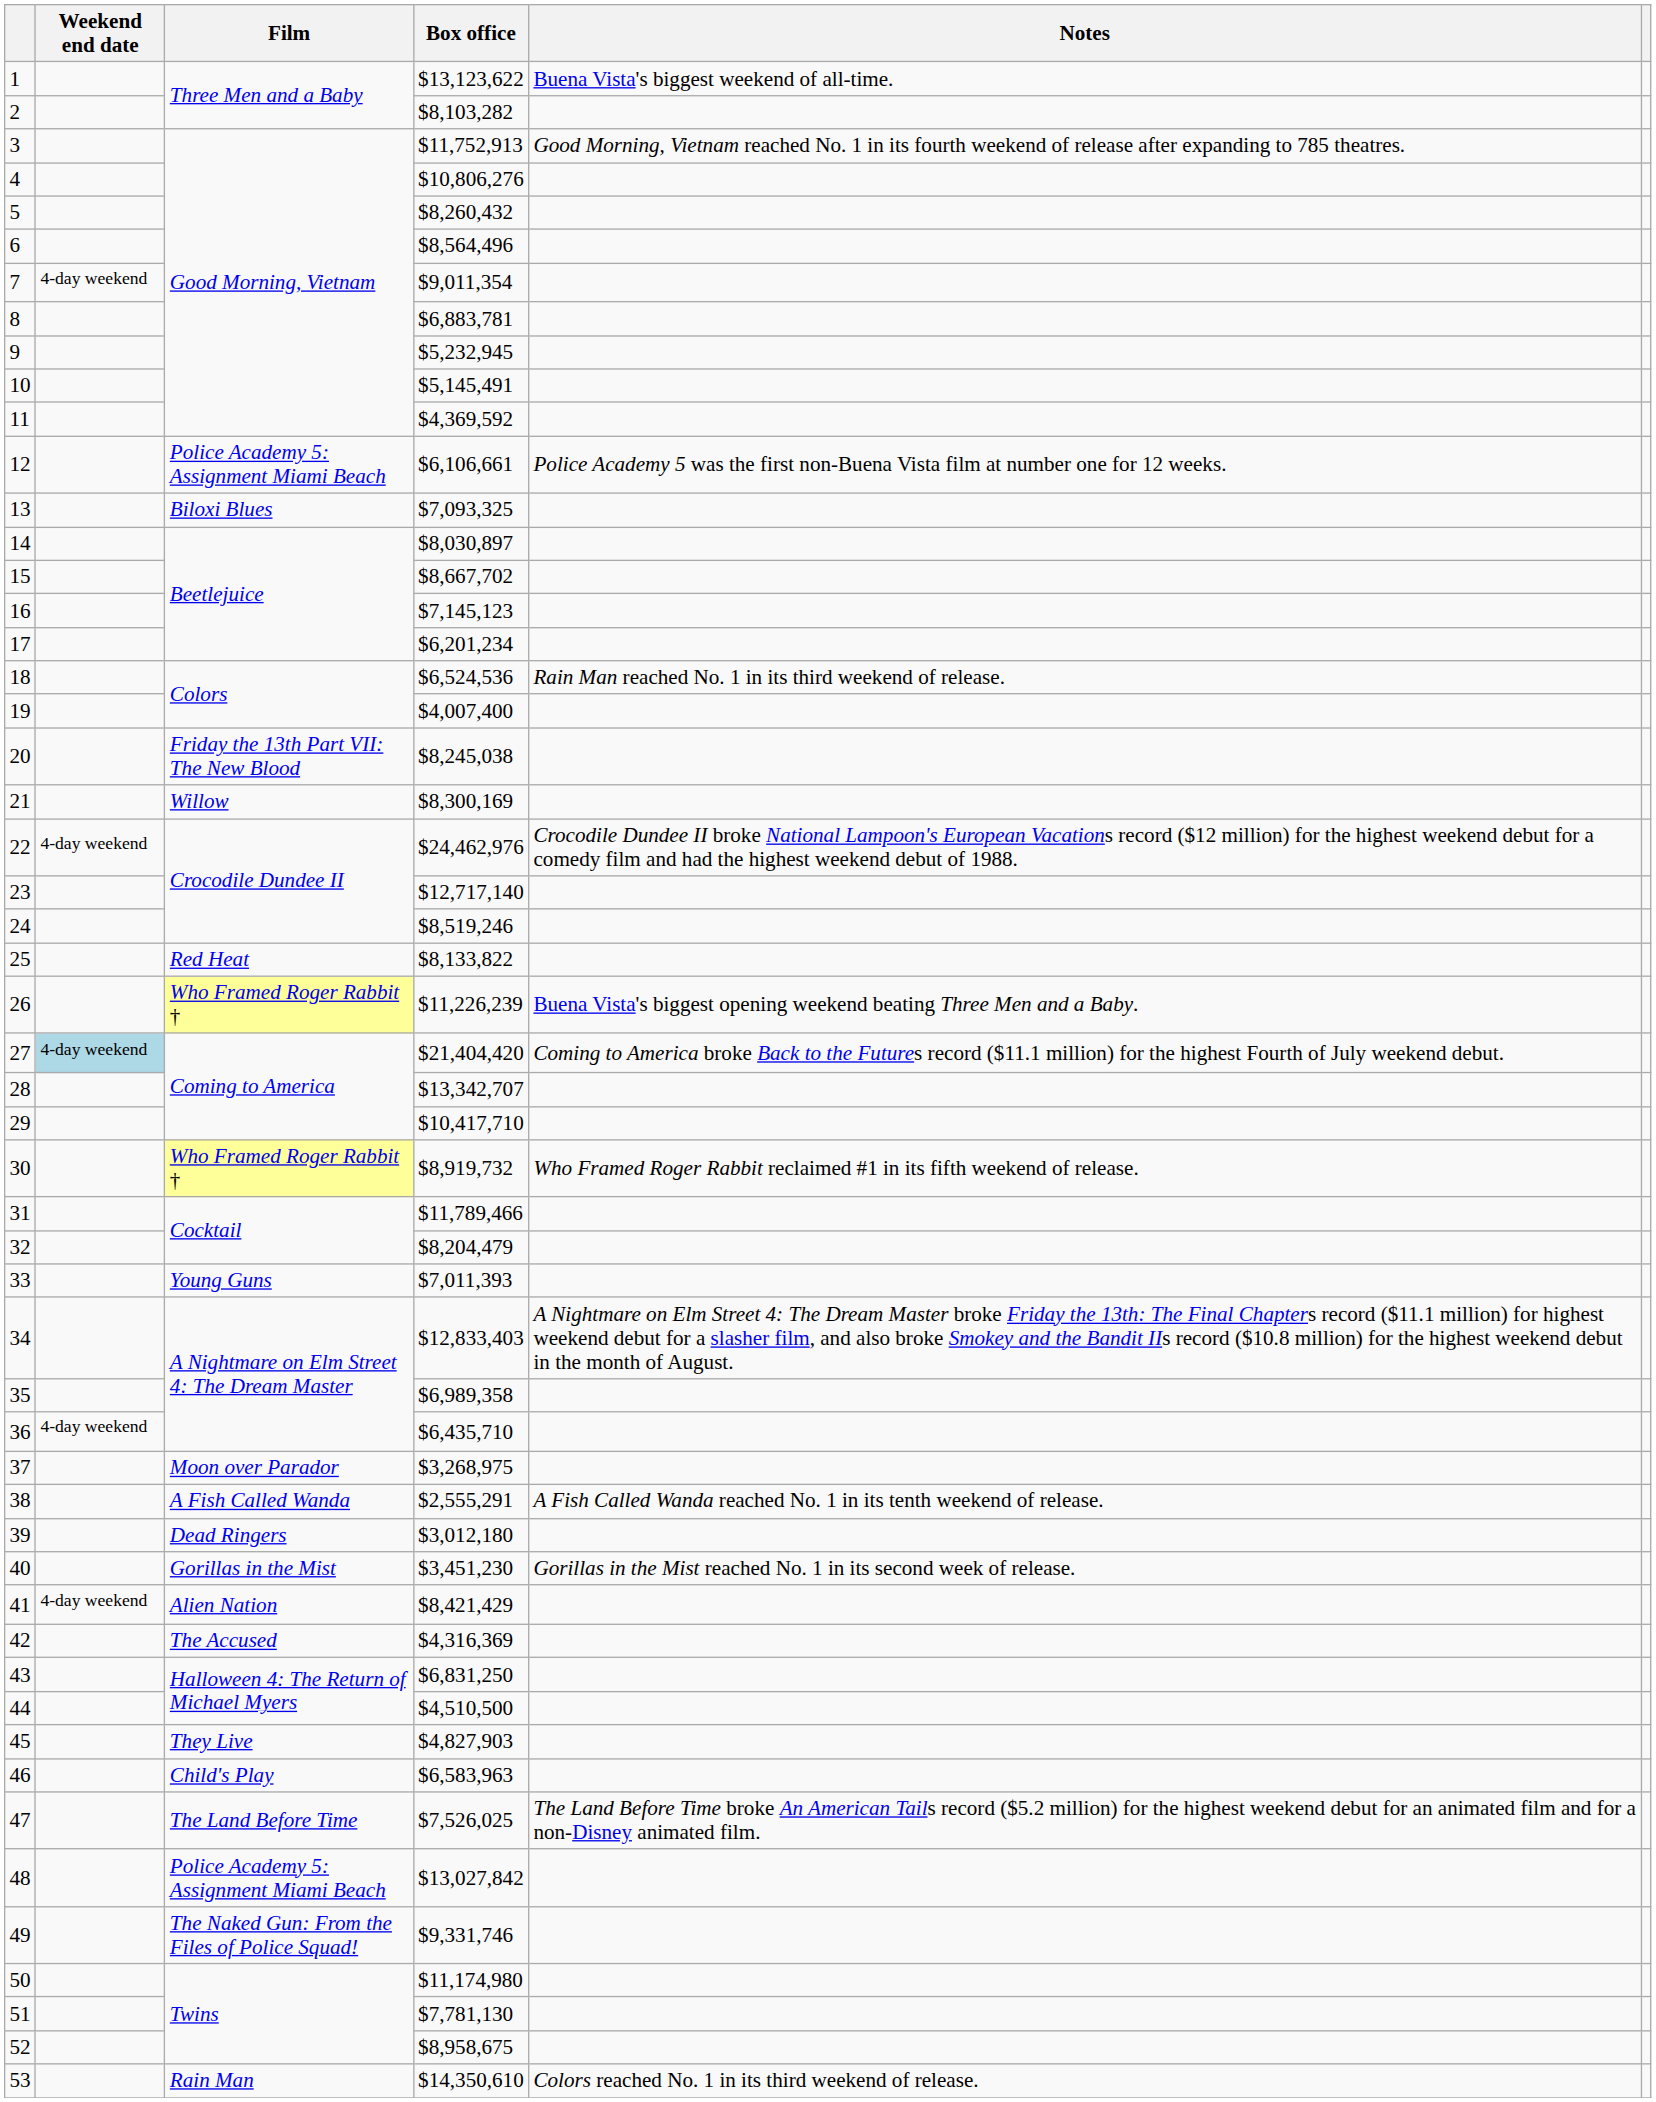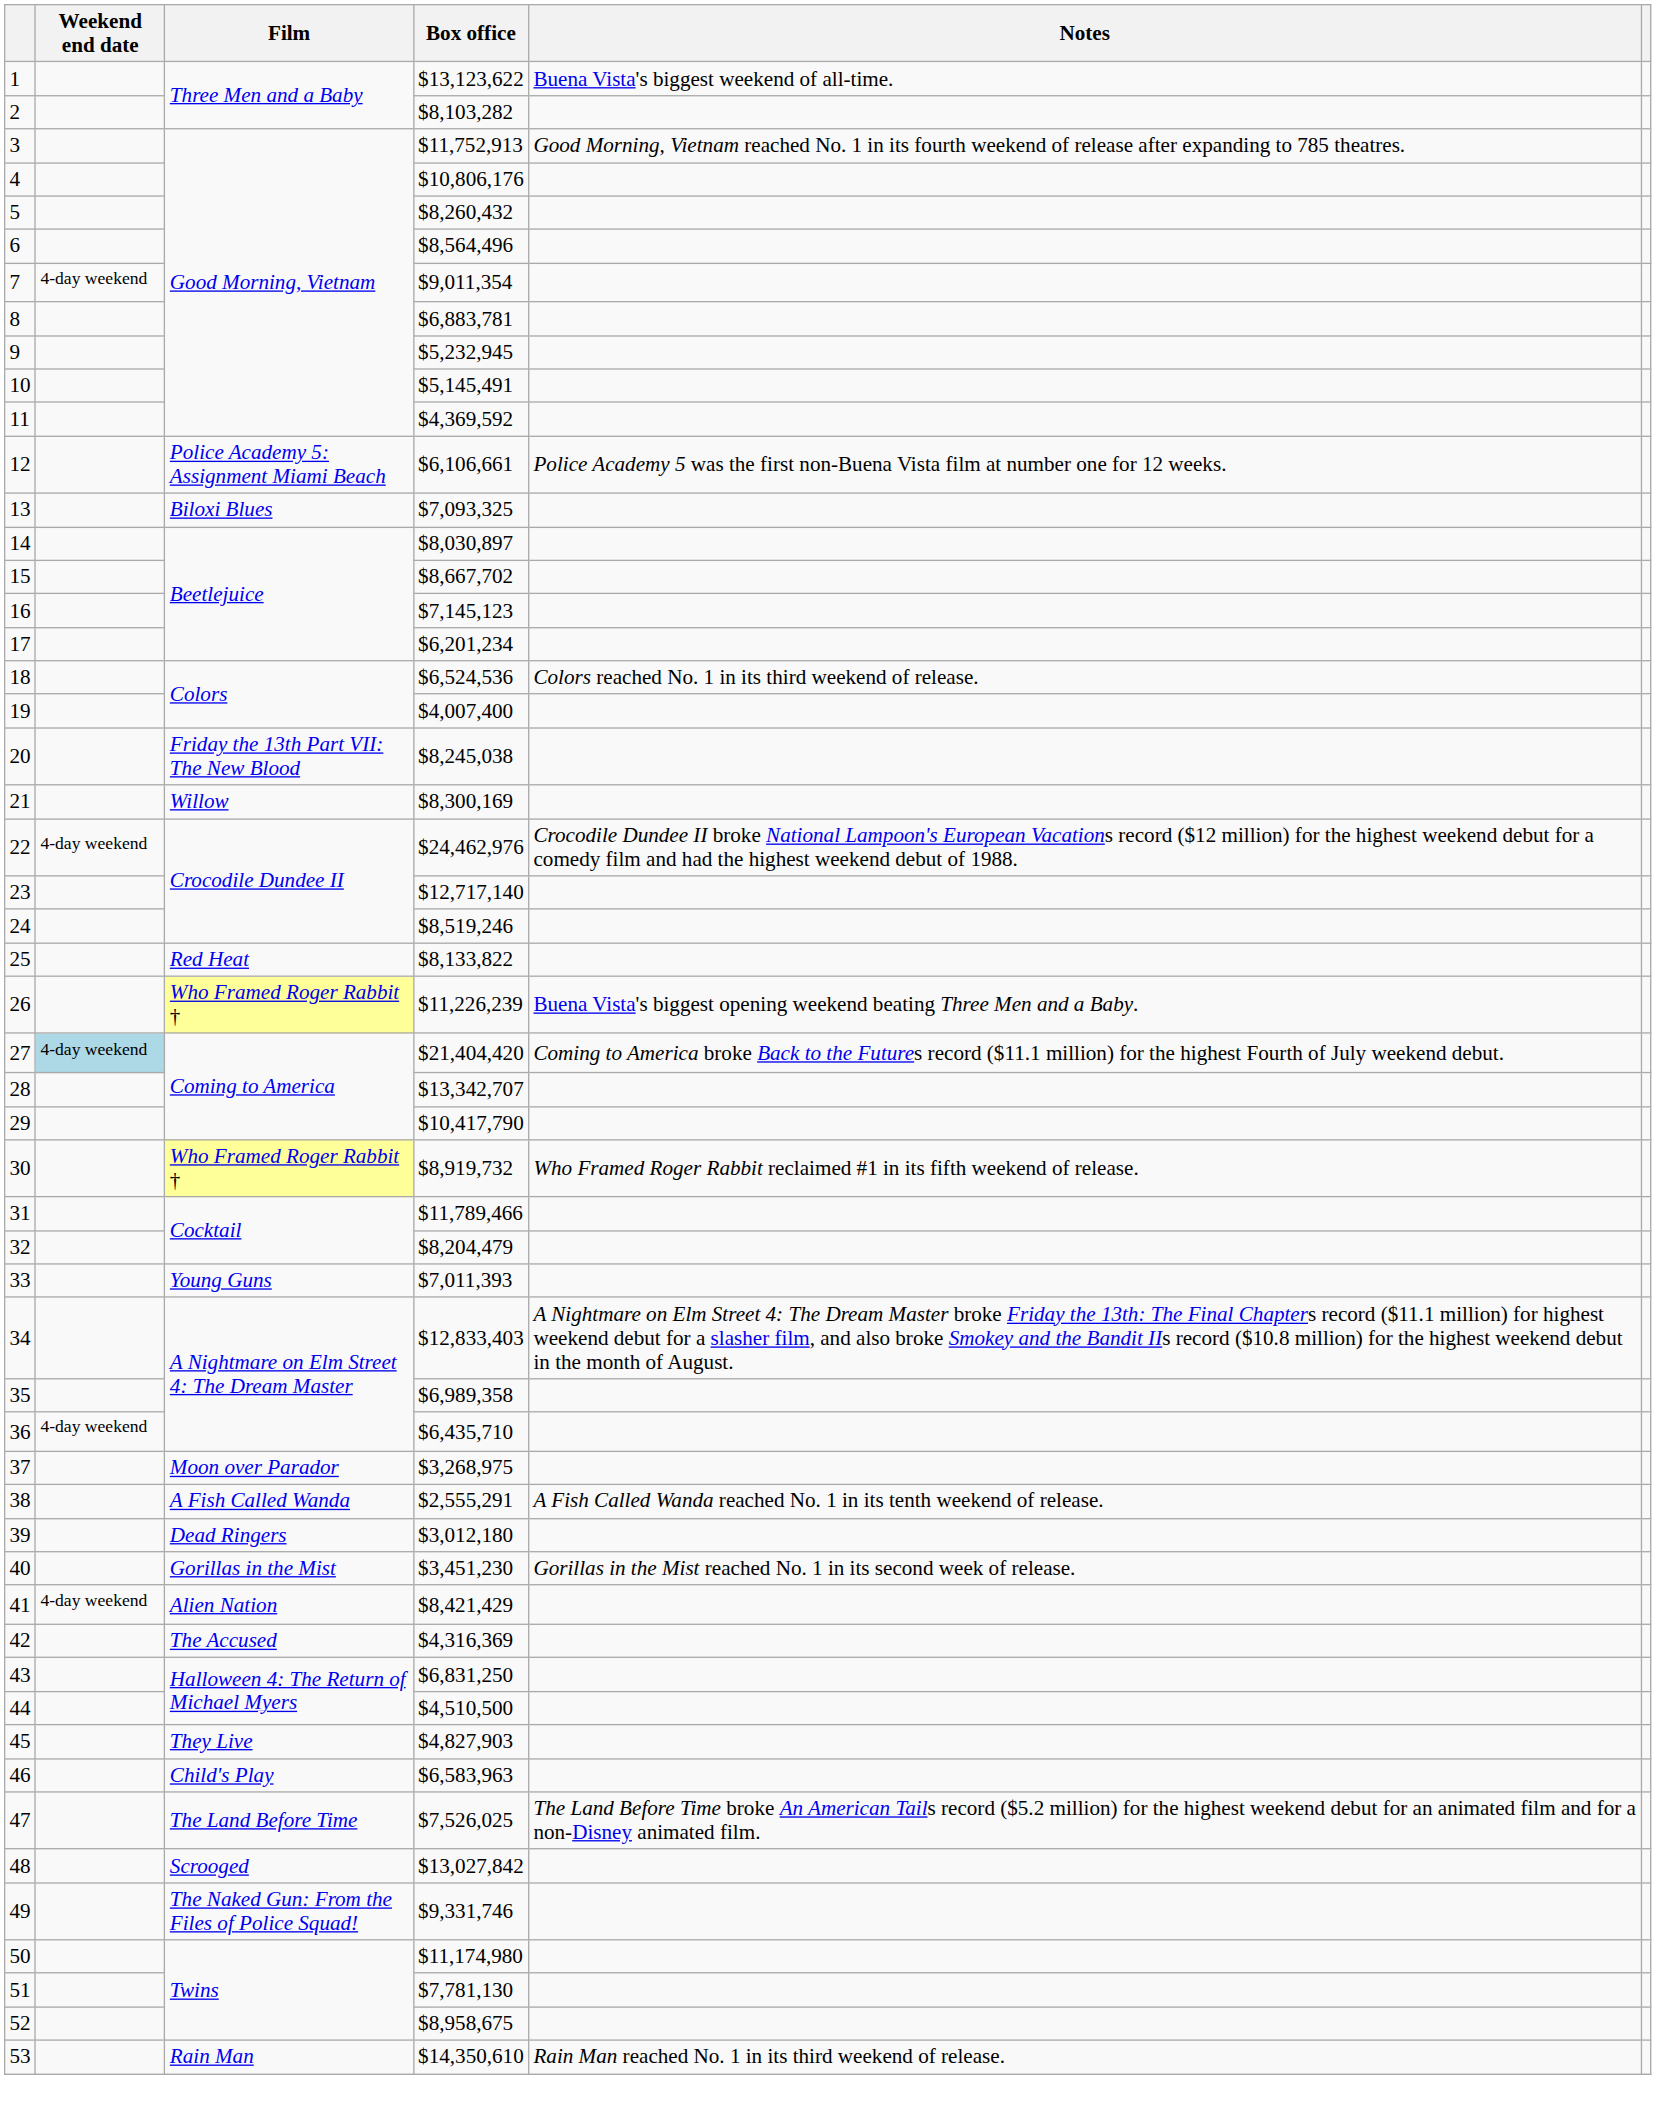 <table class="wikitable sortable">
 <tr>
 <th></th>
 <th>Weekend end date</th>
 <th>Film</th>
 <th>Box office</th>
 <th>Notes</th>
 <th class="unsortable"></th>
 </tr>
 <tr>
 <td>1</td>
 <td></td>
 <td rowspan="2"><em><a href='#'>Three Men and a Baby</a></em></td>
 <td>$13,123,622</td>
 <td><a href='#'>Buena Vista</a>'s biggest weekend of all-time.</td>
 <td></td>
 </tr>
 <tr>
 <td>2</td>
 <td></td>
 <td>$8,103,282</td>
 <td></td>
 <td></td>
 </tr>
 <tr>
 <td>3</td>
 <td></td>
 <td rowspan="9"><em><a href='#'>Good Morning, Vietnam</a></em></td>
 <td>$11,752,913</td>
 <td><em>Good Morning, Vietnam</em> reached No. 1 in its fourth weekend of  release after expanding to 785 theatres.</td>
 <td></td>
 </tr>
 <tr>
 <td>4</td>
 <td></td>
-<td>$10,806,276</td>
+<td>$10,806,176</td>
 <td></td>
 <td></td>
 </tr>
 <tr>
 <td>5</td>
 <td></td>
 <td>$8,260,432</td>
 <td></td>
 <td></td>
 </tr>
 <tr>
 <td>6</td>
 <td></td>
 <td>$8,564,496</td>
 <td></td>
 <td></td>
 </tr>
 <tr>
 <td>7</td>
 <td><sup>4-day weekend</sup></td>
 <td>$9,011,354</td>
 <td></td>
 <td></td>
 </tr>
 <tr>
 <td>8</td>
 <td></td>
 <td>$6,883,781</td>
 <td></td>
 <td></td>
 </tr>
 <tr>
 <td>9</td>
 <td></td>
 <td>$5,232,945</td>
 <td></td>
 <td></td>
 </tr>
 <tr>
 <td>10</td>
 <td></td>
 <td>$5,145,491</td>
 <td></td>
 <td></td>
 </tr>
 <tr>
 <td>11</td>
 <td></td>
 <td>$4,369,592</td>
 <td></td>
 <td></td>
 </tr>
 <tr>
 <td>12</td>
 <td></td>
 <td><em><a href='#'>Police Academy 5: Assignment Miami Beach</a></em></td>
 <td>$6,106,661</td>
 <td><em>Police Academy 5</em> was the first non-Buena Vista film at number one for 12 weeks.</td>
 <td></td>
 </tr>
 <tr>
 <td>13</td>
 <td></td>
 <td><em><a href='#'>Biloxi Blues</a></em></td>
 <td>$7,093,325</td>
 <td></td>
 <td></td>
 </tr>
 <tr>
 <td>14</td>
 <td></td>
 <td rowspan="4"><em><a href='#'>Beetlejuice</a></em></td>
 <td>$8,030,897</td>
 <td></td>
 <td></td>
 </tr>
 <tr>
 <td>15</td>
 <td></td>
 <td>$8,667,702</td>
 <td></td>
 <td></td>
 </tr>
 <tr>
 <td>16</td>
 <td></td>
 <td>$7,145,123</td>
 <td></td>
 <td></td>
 </tr>
 <tr>
 <td>17</td>
 <td></td>
 <td>$6,201,234</td>
 <td></td>
 <td></td>
 </tr>
 <tr>
 <td>18</td>
 <td></td>
 <td rowspan="2"><em><a href='#'>Colors</a></em></td>
 <td>$6,524,536</td>
-<td><em>Rain Man</em> reached No. 1 in its third weekend of release.</td>
+<td><em>Colors</em> reached No. 1 in its third weekend of release.</td>
 <td></td>
 </tr>
 <tr>
 <td>19</td>
 <td></td>
 <td>$4,007,400</td>
 <td></td>
 <td></td>
 </tr>
 <tr>
 <td>20</td>
 <td></td>
 <td><em><a href='#'>Friday the 13th Part VII: The New Blood</a></em></td>
 <td>$8,245,038</td>
 <td></td>
 <td></td>
 </tr>
 <tr>
 <td>21</td>
 <td></td>
 <td><em><a href='#'>Willow</a></em></td>
 <td>$8,300,169</td>
 <td></td>
 <td></td>
 </tr>
 <tr>
 <td>22</td>
 <td><sup>4-day weekend</sup></td>
 <td rowspan="3"><em><a href='#'>Crocodile Dundee II</a></em></td>
 <td>$24,462,976</td>
 <td><em>Crocodile Dundee II</em> broke <em><a href='#'>National Lampoon's European Vacation</a></em>s record ($12 million) for the highest weekend debut for a comedy film and had the highest weekend debut of 1988.</td>
 <td></td>
 </tr>
 <tr>
 <td>23</td>
 <td></td>
 <td>$12,717,140</td>
 <td></td>
 <td></td>
 </tr>
 <tr>
 <td>24</td>
 <td></td>
 <td>$8,519,246</td>
 <td></td>
 <td></td>
 </tr>
 <tr>
 <td>25</td>
 <td></td>
 <td><em><a href='#'>Red Heat</a></em></td>
 <td>$8,133,822</td>
 <td></td>
 <td></td>
 </tr>
 <tr>
 <td>26</td>
 <td></td>
 <td style="background-color:#FFFF99"><em><a href='#'>Who Framed Roger Rabbit</a></em> †</td>
 <td>$11,226,239</td>
 <td><a href='#'>Buena Vista</a>'s biggest opening weekend beating <em>Three Men and a Baby</em>.</td>
 <td></td>
 </tr>
 <tr>
 <td>27</td>
 <td style="background: lightblue;"><sup>4-day weekend</sup></td>
 <td rowspan="3"><em><a href='#'>Coming to America</a></em></td>
 <td>$21,404,420</td>
 <td><em>Coming to America</em> broke <em><a href='#'>Back to the Future</a></em>s record ($11.1 million) for the highest Fourth of July weekend debut.</td>
 <td></td>
 </tr>
 <tr>
 <td>28</td>
 <td></td>
 <td>$13,342,707</td>
 <td></td>
 <td></td>
 </tr>
 <tr>
 <td>29</td>
 <td></td>
-<td>$10,417,710</td>
+<td>$10,417,790</td>
 <td></td>
 <td></td>
 </tr>
 <tr>
 <td>30</td>
 <td></td>
 <td style="background-color:#FFFF99"><em><a href='#'>Who Framed Roger Rabbit</a></em> †</td>
 <td>$8,919,732</td>
 <td><em>Who Framed Roger Rabbit</em> reclaimed #1 in its fifth weekend of release.</td>
 <td></td>
 </tr>
 <tr>
 <td>31</td>
 <td></td>
 <td rowspan="2"><em><a href='#'>Cocktail</a></em></td>
 <td>$11,789,466</td>
 <td></td>
 <td></td>
 </tr>
 <tr>
 <td>32</td>
 <td></td>
 <td>$8,204,479</td>
 <td></td>
 <td></td>
 </tr>
 <tr>
 <td>33</td>
 <td></td>
 <td><em><a href='#'>Young Guns</a></em></td>
 <td>$7,011,393</td>
 <td></td>
 <td></td>
 </tr>
 <tr>
 <td>34</td>
 <td></td>
 <td rowspan="3"><em><a href='#'>A Nightmare on Elm Street 4: The Dream Master</a></em></td>
 <td>$12,833,403</td>
 <td><em>A Nightmare on Elm Street 4: The Dream Master</em> broke <em><a href='#'>Friday the 13th: The Final Chapter</a></em>s record ($11.1 million) for highest weekend debut for a <a href='#'>slasher film</a>, and also broke <em><a href='#'>Smokey and the Bandit II</a></em>s record ($10.8 million) for the highest weekend debut in the month of August.</td>
 <td></td>
 </tr>
 <tr>
 <td>35</td>
 <td></td>
 <td>$6,989,358</td>
 <td></td>
 <td></td>
 </tr>
 <tr>
 <td>36</td>
 <td><sup>4-day weekend</sup></td>
 <td>$6,435,710</td>
 <td></td>
 <td></td>
 </tr>
 <tr>
 <td>37</td>
 <td></td>
 <td><em><a href='#'>Moon over Parador</a></em></td>
 <td>$3,268,975</td>
 <td></td>
 <td></td>
 </tr>
 <tr>
 <td>38</td>
 <td></td>
 <td><em><a href='#'>A Fish Called Wanda</a></em></td>
 <td>$2,555,291</td>
 <td><em>A Fish Called Wanda</em> reached No. 1 in its tenth weekend of release.</td>
 <td></td>
 </tr>
 <tr>
 <td>39</td>
 <td></td>
 <td><em><a href='#'>Dead Ringers</a></em></td>
 <td>$3,012,180</td>
 <td></td>
 <td></td>
 </tr>
 <tr>
 <td>40</td>
 <td></td>
 <td><em><a href='#'>Gorillas in the Mist</a></em></td>
 <td>$3,451,230</td>
 <td><em>Gorillas in the Mist</em> reached No. 1 in its second week of release.</td>
 <td></td>
 </tr>
 <tr>
 <td>41</td>
 <td><sup>4-day weekend</sup></td>
 <td><em><a href='#'>Alien Nation</a></em></td>
 <td>$8,421,429</td>
 <td></td>
 <td></td>
 </tr>
 <tr>
 <td>42</td>
 <td></td>
 <td><em><a href='#'>The Accused</a></em></td>
 <td>$4,316,369</td>
 <td></td>
 <td></td>
 </tr>
 <tr>
 <td>43</td>
 <td></td>
 <td rowspan="2"><em><a href='#'>Halloween 4: The Return of Michael Myers</a></em></td>
 <td>$6,831,250</td>
 <td></td>
 <td></td>
 </tr>
 <tr>
 <td>44</td>
 <td></td>
 <td>$4,510,500</td>
 <td></td>
 <td></td>
 </tr>
 <tr>
 <td>45</td>
 <td></td>
 <td><em><a href='#'>They Live</a></em></td>
 <td>$4,827,903</td>
 <td></td>
 <td></td>
 </tr>
 <tr>
 <td>46</td>
 <td></td>
 <td><em><a href='#'>Child's Play</a></em></td>
 <td>$6,583,963</td>
 <td></td>
 <td></td>
 </tr>
 <tr>
 <td>47</td>
 <td></td>
 <td><em><a href='#'>The Land Before Time</a></em></td>
 <td>$7,526,025</td>
 <td><em>The Land Before Time</em> broke <em><a href='#'>An American Tail</a></em>s record ($5.2 million) for the highest weekend debut for an animated film and for a non-<a href='#'>Disney</a> animated film.</td>
 <td></td>
 </tr>
 <tr>
 <td>48</td>
 <td></td>
-<td><em><a href='#'>Police Academy 5: Assignment Miami Beach</a></em></td>
+<td><em><a href='#'>Scrooged</a></em></td>
 <td>$13,027,842</td>
 <td></td>
 <td></td>
 </tr>
 <tr>
 <td>49</td>
 <td></td>
 <td><em><a href='#'>The Naked Gun: From the Files of Police Squad!</a></em></td>
 <td>$9,331,746</td>
 <td></td>
 <td></td>
 </tr>
 <tr>
 <td>50</td>
 <td></td>
 <td rowspan="3"><em><a href='#'>Twins</a></em></td>
 <td>$11,174,980</td>
 <td></td>
 <td></td>
 </tr>
 <tr>
 <td>51</td>
 <td></td>
 <td>$7,781,130</td>
 <td></td>
 <td></td>
 </tr>
 <tr>
 <td>52</td>
 <td></td>
 <td>$8,958,675</td>
 <td></td>
 <td></td>
 </tr>
 <tr>
 <td>53</td>
 <td></td>
 <td><em><a href='#'>Rain Man</a></em></td>
 <td>$14,350,610</td>
-<td><em>Colors</em> reached No. 1 in its third weekend of release.</td>
+<td><em>Rain Man</em> reached No. 1 in its third weekend of release.</td>
 <td></td>
 </tr>
 <tr>
 </tr>
 </table>
